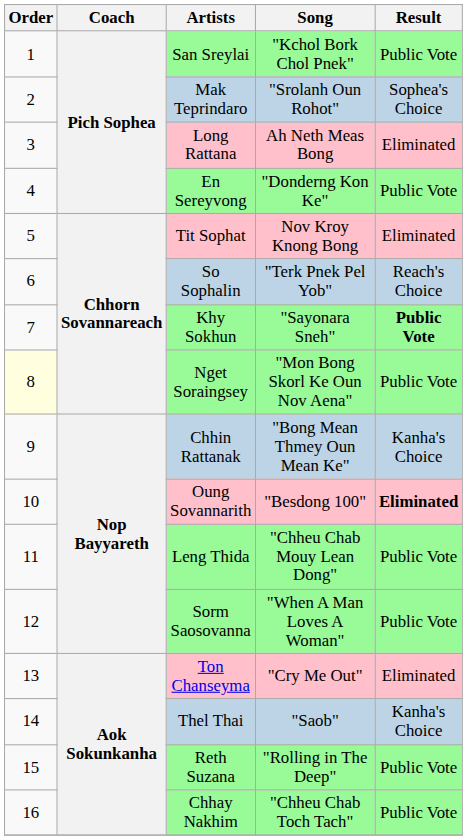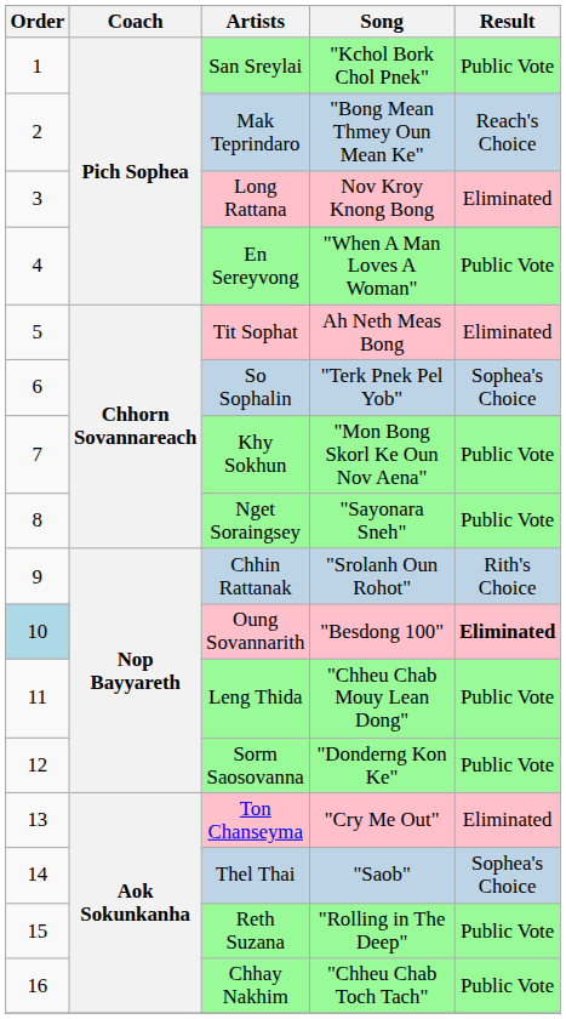 <table class="wikitable" style="text-align:center; width:70%;">
 <tr>
 <th width="05%">Order</th>
 <th width="05%">Coach</th>
 <th width="15%">Artists</th>
 <th width="30%">Song</th>
 <th width="15%">Result</th>
 </tr>
 <tr>
 <td>1</td>
 <th rowspan=4>Pich Sophea</th>
 <td style="background:palegreen">San Sreylai</td>
 <td style="background:palegreen">"Kchol Bork Chol Pnek"</td>
 <td style="background:palegreen">Public Vote</td>
 </tr>
 <tr>
 <td>2</td>
 <td style="background:#BCD4E6">Mak Teprindaro</td>
-<td style="background:#BCD4E6">"Srolanh Oun Rohot"</td>
-<td style="background:#BCD4E6">Sophea's Choice</td>
+<td style="background:#BCD4E6">"Bong Mean Thmey Oun Mean Ke"</td>
+<td style="background:#BCD4E6">Reach's Choice</td>
 </tr>
 <tr>
 <td>3</td>
 <td style="background:pink">Long Rattana</td>
-<td style="background:pink">Ah Neth Meas Bong</td>
+<td style="background:pink">Nov Kroy Knong Bong</td>
 <td style="background:pink">Eliminated</td>
 </tr>
 <tr>
 <td>4</td>
 <td style="background:palegreen">En Sereyvong</td>
-<td style="background:palegreen">"Donderng Kon Ke"</td>
+<td style="background:palegreen">"When A Man Loves A Woman"</td>
 <td style="background:palegreen">Public Vote</td>
 </tr>
 <tr>
 <td>5</td>
 <th rowspan=4>Chhorn Sovannareach</th>
 <td style="background:pink">Tit Sophat</td>
-<td style="background:pink">Nov Kroy Knong Bong</td>
+<td style="background:pink">Ah Neth Meas Bong</td>
 <td style="background:pink">Eliminated</td>
 </tr>
 <tr>
 <td>6</td>
 <td style="background:#BCD4E6">So Sophalin</td>
 <td style="background:#BCD4E6">"Terk Pnek Pel Yob"</td>
-<td style="background:#BCD4E6">Reach's Choice</td>
+<td style="background:#BCD4E6">Sophea's Choice</td>
 </tr>
 <tr>
 <td>7</td>
 <td style="background:palegreen">Khy Sokhun</td>
-<td style="background:palegreen">"Sayonara Sneh"</td>
-<td style="background:palegreen"><strong>Public Vote</strong></td>
+<td style="background:palegreen">"Mon Bong Skorl Ke Oun Nov Aena"</td>
+<td style="background:palegreen">Public Vote</td>
 </tr>
 <tr>
-<td style="background: lightyellow;">8</td>
+<td>8</td>
 <td style="background:palegreen">Nget Soraingsey</td>
-<td style="background:palegreen">"Mon Bong Skorl Ke Oun Nov Aena"</td>
+<td style="background:palegreen">"Sayonara Sneh"</td>
 <td style="background:palegreen">Public Vote</td>
 </tr>
 <tr>
 <td>9</td>
 <th rowspan=4>Nop Bayyareth</th>
 <td style="background:#BCD4E6">Chhin Rattanak</td>
-<td style="background:#BCD4E6">"Bong Mean Thmey Oun Mean Ke"</td>
-<td style="background:#BCD4E6">Kanha's Choice</td>
+<td style="background:#BCD4E6">"Srolanh Oun Rohot"</td>
+<td style="background:#BCD4E6">Rith's Choice</td>
 </tr>
 <tr>
-<td>10</td>
+<td style="background: lightblue;">10</td>
 <td style="background:pink">Oung Sovannarith</td>
 <td style="background:pink">"Besdong 100"</td>
 <td style="background:pink"><strong>Eliminated</strong></td>
 </tr>
 <tr>
 <td>11</td>
 <td style="background:palegreen">Leng Thida</td>
 <td style="background:palegreen">"Chheu Chab Mouy Lean Dong"</td>
 <td style="background:palegreen">Public Vote</td>
 </tr>
 <tr>
 <td>12</td>
 <td style="background:palegreen">Sorm Saosovanna</td>
-<td style="background:palegreen">"When A Man Loves A Woman"</td>
+<td style="background:palegreen">"Donderng Kon Ke"</td>
 <td style="background:palegreen">Public Vote</td>
 </tr>
 <tr>
 <td>13</td>
 <th rowspan=4>Aok Sokunkanha</th>
 <td style="background:pink"><a href='#'>Ton Chanseyma</a></td>
 <td style="background:pink">"Cry Me Out"</td>
 <td style="background:pink">Eliminated</td>
 </tr>
 <tr>
 <td>14</td>
 <td style="background:#BCD4E6">Thel Thai</td>
 <td style="background:#BCD4E6">"Saob"</td>
-<td style="background:#BCD4E6">Kanha's Choice</td>
+<td style="background:#BCD4E6">Sophea's Choice</td>
 </tr>
 <tr>
 <td>15</td>
 <td style="background:palegreen">Reth Suzana</td>
 <td style="background:palegreen">"Rolling in The Deep"</td>
 <td style="background:palegreen">Public Vote</td>
 </tr>
 <tr>
 <td>16</td>
 <td style="background:palegreen">Chhay Nakhim</td>
 <td style="background:palegreen">"Chheu Chab Toch Tach"</td>
 <td style="background:palegreen">Public Vote</td>
 </tr>
 <tr>
 </tr>
 </table>
